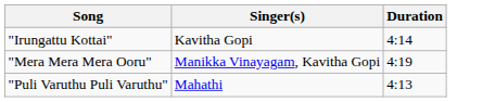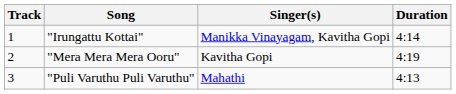 <table class="wikitable">
 <tr style="background:#ccc; text-align:center;">
+<th>Track</th>
 <th>Song</th>
 <th>Singer(s)</th>
 <th>Duration</th>
 </tr>
 <tr>
+<td>1</td>
 <td>"Irungattu Kottai"</td>
-<td>Kavitha Gopi</td>
+<td><a href='#'>Manikka Vinayagam</a>, Kavitha Gopi</td>
 <td>4:14</td>
 </tr>
 <tr>
+<td>2</td>
 <td>"Mera Mera Mera Ooru"</td>
-<td><a href='#'>Manikka Vinayagam</a>, Kavitha Gopi</td>
+<td>Kavitha Gopi</td>
 <td>4:19</td>
 </tr>
 <tr>
+<td>3</td>
 <td>"Puli Varuthu Puli Varuthu"</td>
 <td><a href='#'>Mahathi</a></td>
 <td>4:13</td>
 </tr>
 </table>
